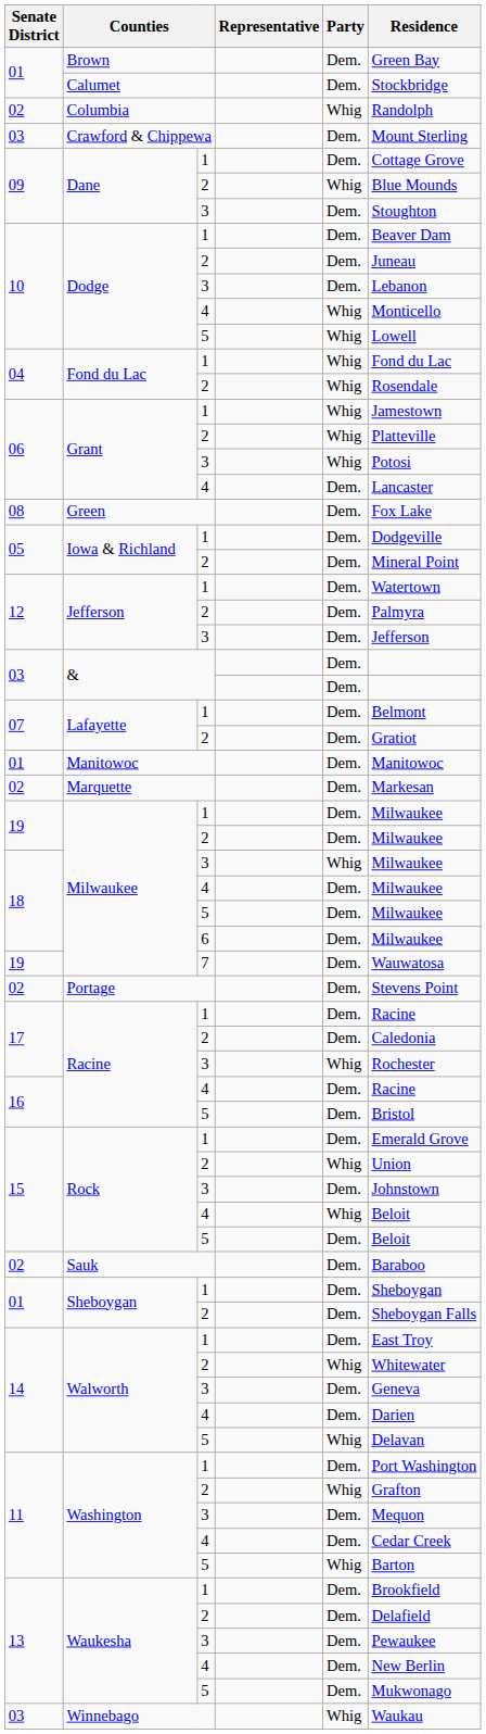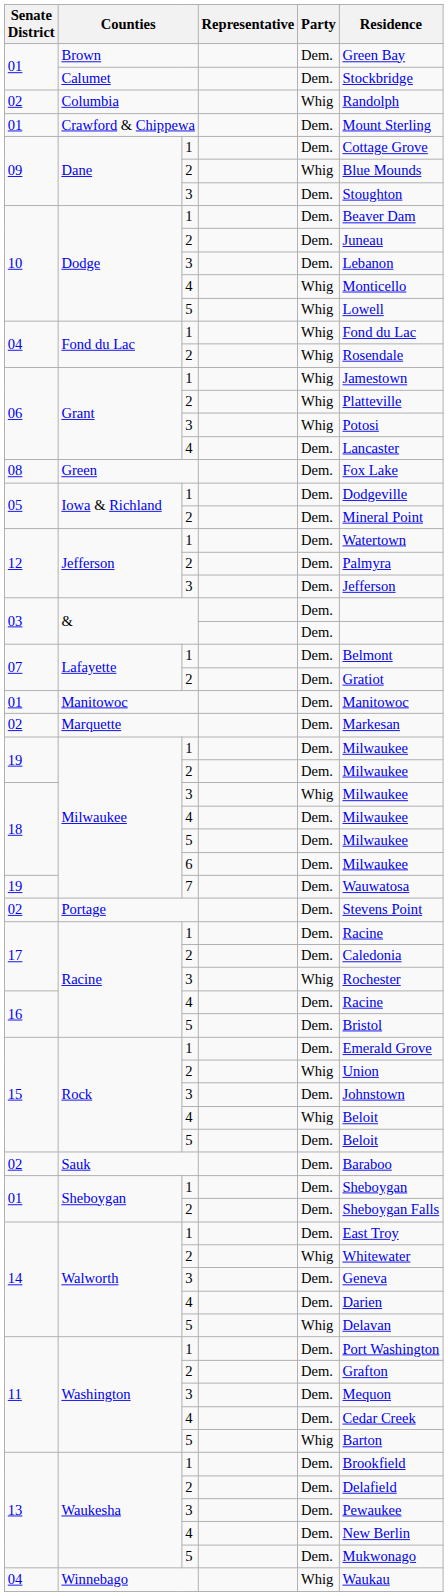 <table class="wikitable sortable">
 <tr>
 <th>Senate<br>District</th>
 <th colspan="2">Counties</th>
 <th>Representative</th>
 <th>Party</th>
 <th>Residence</th>
 </tr>
 <tr>
 <td rowspan="2"><a href='#'>01</a></td>
 <td colspan="2"><a href='#'>Brown</a></td>
 <td></td>
 <td>Dem.</td>
 <td><a href='#'>Green Bay</a></td>
 </tr>
 <tr>
 <td colspan="2"><a href='#'>Calumet</a></td>
 <td></td>
 <td>Dem.</td>
 <td><a href='#'>Stockbridge</a></td>
 </tr>
 <tr>
 <td><a href='#'>02</a></td>
 <td colspan="2"><a href='#'>Columbia</a></td>
 <td></td>
 <td>Whig</td>
 <td><a href='#'>Randolph</a></td>
 </tr>
 <tr>
-<td><a href='#'>03</a></td>
+<td><a href='#'>01</a></td>
 <td colspan="2"><a href='#'>Crawford</a> & <a href='#'>Chippewa</a></td>
 <td></td>
 <td>Dem.</td>
 <td><a href='#'>Mount Sterling</a></td>
 </tr>
 <tr>
 <td rowspan="3"><a href='#'>09</a></td>
 <td rowspan="3"><a href='#'>Dane</a></td>
 <td>1</td>
 <td></td>
 <td>Dem.</td>
 <td><a href='#'>Cottage Grove</a></td>
 </tr>
 <tr>
 <td>2</td>
 <td></td>
 <td>Whig</td>
 <td><a href='#'>Blue Mounds</a></td>
 </tr>
 <tr>
 <td>3</td>
 <td></td>
 <td>Dem.</td>
 <td><a href='#'>Stoughton</a></td>
 </tr>
 <tr>
 <td rowspan="5"><a href='#'>10</a></td>
 <td rowspan="5"><a href='#'>Dodge</a></td>
 <td>1</td>
 <td></td>
 <td>Dem.</td>
 <td><a href='#'>Beaver Dam</a></td>
 </tr>
 <tr>
 <td>2</td>
 <td></td>
 <td>Dem.</td>
 <td><a href='#'>Juneau</a></td>
 </tr>
 <tr>
 <td>3</td>
 <td></td>
 <td>Dem.</td>
 <td><a href='#'>Lebanon</a></td>
 </tr>
 <tr>
 <td>4</td>
 <td></td>
 <td>Whig</td>
 <td><a href='#'>Monticello</a></td>
 </tr>
 <tr>
 <td>5</td>
 <td></td>
 <td>Whig</td>
 <td><a href='#'>Lowell</a></td>
 </tr>
 <tr>
 <td rowspan="2"><a href='#'>04</a></td>
 <td rowspan="2"><a href='#'>Fond du Lac</a></td>
 <td>1</td>
 <td></td>
 <td>Whig</td>
 <td><a href='#'>Fond du Lac</a></td>
 </tr>
 <tr>
 <td>2</td>
 <td></td>
 <td>Whig</td>
 <td><a href='#'>Rosendale</a></td>
 </tr>
 <tr>
 <td rowspan="4"><a href='#'>06</a></td>
 <td rowspan="4"><a href='#'>Grant</a></td>
 <td>1</td>
 <td></td>
 <td>Whig</td>
 <td><a href='#'>Jamestown</a></td>
 </tr>
 <tr>
 <td>2</td>
 <td></td>
 <td>Whig</td>
 <td><a href='#'>Platteville</a></td>
 </tr>
 <tr>
 <td>3</td>
 <td></td>
 <td>Whig</td>
 <td><a href='#'>Potosi</a></td>
 </tr>
 <tr>
 <td>4</td>
 <td></td>
 <td>Dem.</td>
 <td><a href='#'>Lancaster</a></td>
 </tr>
 <tr>
 <td><a href='#'>08</a></td>
 <td colspan="2"><a href='#'>Green</a></td>
 <td></td>
 <td>Dem.</td>
 <td><a href='#'>Fox Lake</a></td>
 </tr>
 <tr>
 <td rowspan="2"><a href='#'>05</a></td>
 <td rowspan="2"><a href='#'>Iowa</a> & <a href='#'>Richland</a></td>
 <td>1</td>
 <td></td>
 <td>Dem.</td>
 <td><a href='#'>Dodgeville</a></td>
 </tr>
 <tr>
 <td>2</td>
 <td></td>
 <td>Dem.</td>
 <td><a href='#'>Mineral Point</a></td>
 </tr>
 <tr>
 <td rowspan="3"><a href='#'>12</a></td>
 <td rowspan="3"><a href='#'>Jefferson</a></td>
 <td>1</td>
 <td></td>
 <td>Dem.</td>
 <td><a href='#'>Watertown</a></td>
 </tr>
 <tr>
 <td>2</td>
 <td></td>
 <td>Dem.</td>
 <td><a href='#'>Palmyra</a></td>
 </tr>
 <tr>
 <td>3</td>
 <td></td>
 <td>Dem.</td>
 <td><a href='#'>Jefferson</a></td>
 </tr>
 <tr>
 <td rowspan="2"><a href='#'>03</a></td>
 <td colspan="2" rowspan="2"> & </td>
 <td> </td>
 <td>Dem.</td>
 <td></td>
 </tr>
 <tr>
 <td> </td>
 <td>Dem.</td>
 <td></td>
 </tr>
 <tr>
 <td rowspan="2"><a href='#'>07</a></td>
 <td rowspan="2"><a href='#'>Lafayette</a></td>
 <td>1</td>
 <td></td>
 <td>Dem.</td>
 <td><a href='#'>Belmont</a></td>
 </tr>
 <tr>
 <td>2</td>
 <td></td>
 <td>Dem.</td>
 <td><a href='#'>Gratiot</a></td>
 </tr>
 <tr>
 <td><a href='#'>01</a></td>
 <td colspan="2"><a href='#'>Manitowoc</a></td>
 <td></td>
 <td>Dem.</td>
 <td><a href='#'>Manitowoc</a></td>
 </tr>
 <tr>
 <td><a href='#'>02</a></td>
 <td colspan="2"><a href='#'>Marquette</a></td>
 <td></td>
 <td>Dem.</td>
 <td><a href='#'>Markesan</a></td>
 </tr>
 <tr>
 <td rowspan="2"><a href='#'>19</a></td>
 <td rowspan="7"><a href='#'>Milwaukee</a></td>
 <td>1</td>
 <td></td>
 <td>Dem.</td>
 <td><a href='#'>Milwaukee</a></td>
 </tr>
 <tr>
 <td>2</td>
 <td></td>
 <td>Dem.</td>
 <td><a href='#'>Milwaukee</a></td>
 </tr>
 <tr>
 <td rowspan="4"><a href='#'>18</a></td>
 <td>3</td>
 <td></td>
 <td>Whig</td>
 <td><a href='#'>Milwaukee</a></td>
 </tr>
 <tr>
 <td>4</td>
 <td></td>
 <td>Dem.</td>
 <td><a href='#'>Milwaukee</a></td>
 </tr>
 <tr>
 <td>5</td>
 <td></td>
 <td>Dem.</td>
 <td><a href='#'>Milwaukee</a></td>
 </tr>
 <tr>
 <td>6</td>
 <td></td>
 <td>Dem.</td>
 <td><a href='#'>Milwaukee</a></td>
 </tr>
 <tr>
 <td><a href='#'>19</a></td>
 <td>7</td>
 <td></td>
 <td>Dem.</td>
 <td><a href='#'>Wauwatosa</a></td>
 </tr>
 <tr>
 <td><a href='#'>02</a></td>
 <td colspan="2"><a href='#'>Portage</a></td>
 <td></td>
 <td>Dem.</td>
 <td><a href='#'>Stevens Point</a></td>
 </tr>
 <tr>
 <td rowspan="3"><a href='#'>17</a></td>
 <td rowspan="5"><a href='#'>Racine</a></td>
 <td>1</td>
 <td></td>
 <td>Dem.</td>
 <td><a href='#'>Racine</a></td>
 </tr>
 <tr>
 <td>2</td>
 <td></td>
 <td>Dem.</td>
 <td><a href='#'>Caledonia</a></td>
 </tr>
 <tr>
 <td>3</td>
 <td></td>
 <td>Whig</td>
 <td><a href='#'>Rochester</a></td>
 </tr>
 <tr>
 <td rowspan="2"><a href='#'>16</a></td>
 <td>4</td>
 <td></td>
 <td>Dem.</td>
 <td><a href='#'>Racine</a></td>
 </tr>
 <tr>
 <td>5</td>
 <td></td>
 <td>Dem.</td>
 <td><a href='#'>Bristol</a></td>
 </tr>
 <tr>
 <td rowspan="5"><a href='#'>15</a></td>
 <td rowspan="5"><a href='#'>Rock</a></td>
 <td>1</td>
 <td></td>
 <td>Dem.</td>
 <td><a href='#'>Emerald Grove</a></td>
 </tr>
 <tr>
 <td>2</td>
 <td></td>
 <td>Whig</td>
 <td><a href='#'>Union</a></td>
 </tr>
 <tr>
 <td>3</td>
 <td></td>
 <td>Dem.</td>
 <td><a href='#'>Johnstown</a></td>
 </tr>
 <tr>
 <td>4</td>
 <td></td>
 <td>Whig</td>
 <td><a href='#'>Beloit</a></td>
 </tr>
 <tr>
 <td>5</td>
 <td></td>
 <td>Dem.</td>
 <td><a href='#'>Beloit</a></td>
 </tr>
 <tr>
 <td><a href='#'>02</a></td>
 <td colspan="2"><a href='#'>Sauk</a></td>
 <td></td>
 <td>Dem.</td>
 <td><a href='#'>Baraboo</a></td>
 </tr>
 <tr>
 <td rowspan="2"><a href='#'>01</a></td>
 <td rowspan="2"><a href='#'>Sheboygan</a></td>
 <td>1</td>
 <td></td>
 <td>Dem.</td>
 <td><a href='#'>Sheboygan</a></td>
 </tr>
 <tr>
 <td>2</td>
 <td></td>
 <td>Dem.</td>
 <td><a href='#'>Sheboygan Falls</a></td>
 </tr>
 <tr>
 <td rowspan="5"><a href='#'>14</a></td>
 <td rowspan="5"><a href='#'>Walworth</a></td>
 <td>1</td>
 <td></td>
 <td>Dem.</td>
 <td><a href='#'>East Troy</a></td>
 </tr>
 <tr>
 <td>2</td>
 <td></td>
 <td>Whig</td>
 <td><a href='#'>Whitewater</a></td>
 </tr>
 <tr>
 <td>3</td>
 <td></td>
 <td>Dem.</td>
 <td><a href='#'>Geneva</a></td>
 </tr>
 <tr>
 <td>4</td>
 <td></td>
 <td>Dem.</td>
 <td><a href='#'>Darien</a></td>
 </tr>
 <tr>
 <td>5</td>
 <td></td>
 <td>Whig</td>
 <td><a href='#'>Delavan</a></td>
 </tr>
 <tr>
 <td rowspan="5"><a href='#'>11</a></td>
 <td rowspan="5"><a href='#'>Washington</a></td>
 <td>1</td>
 <td></td>
 <td>Dem.</td>
 <td><a href='#'>Port Washington</a></td>
 </tr>
 <tr>
 <td>2</td>
 <td></td>
-<td>Whig</td>
+<td>Dem.</td>
 <td><a href='#'>Grafton</a></td>
 </tr>
 <tr>
 <td>3</td>
 <td></td>
 <td>Dem.</td>
 <td><a href='#'>Mequon</a></td>
 </tr>
 <tr>
 <td>4</td>
 <td></td>
 <td>Dem.</td>
 <td><a href='#'>Cedar Creek</a></td>
 </tr>
 <tr>
 <td>5</td>
 <td></td>
 <td>Whig</td>
 <td><a href='#'>Barton</a></td>
 </tr>
 <tr>
 <td rowspan="5"><a href='#'>13</a></td>
 <td rowspan="5"><a href='#'>Waukesha</a></td>
 <td>1</td>
 <td></td>
 <td>Dem.</td>
 <td><a href='#'>Brookfield</a></td>
 </tr>
 <tr>
 <td>2</td>
 <td></td>
 <td>Dem.</td>
 <td><a href='#'>Delafield</a></td>
 </tr>
 <tr>
 <td>3</td>
 <td></td>
 <td>Dem.</td>
 <td><a href='#'>Pewaukee</a></td>
 </tr>
 <tr>
 <td>4</td>
 <td></td>
 <td>Dem.</td>
 <td><a href='#'>New Berlin</a></td>
 </tr>
 <tr>
 <td>5</td>
 <td></td>
 <td>Dem.</td>
 <td><a href='#'>Mukwonago</a></td>
 </tr>
 <tr>
-<td><a href='#'>03</a></td>
+<td><a href='#'>04</a></td>
 <td colspan="2"><a href='#'>Winnebago</a></td>
 <td></td>
 <td>Whig</td>
 <td><a href='#'>Waukau</a></td>
 </tr>
 </table>
